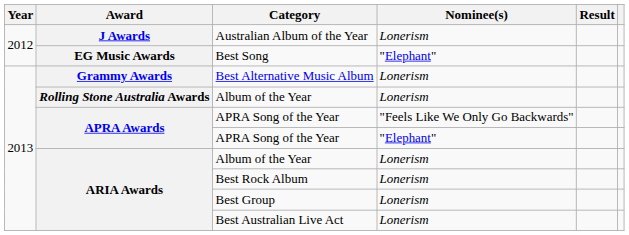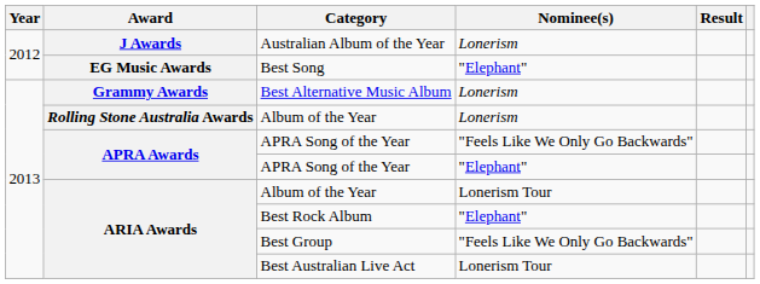 <table class="wikitable sortable">
 <tr>
 <th>Year</th>
 <th>Award</th>
 <th>Category</th>
 <th>Nominee(s)</th>
 <th>Result</th>
 <th class="unsortable"></th>
 </tr>
 <tr>
 <td rowspan=2>2012</td>
 <th scope="row"><a href='#'>J Awards</a></th>
 <td>Australian Album of the Year</td>
 <td><em>Lonerism</em></td>
 <td></td>
 <td></td>
 </tr>
 <tr>
 <th scope="row">EG Music Awards</th>
 <td>Best Song</td>
 <td>"<a href='#'>Elephant</a>"</td>
 <td></td>
 <td></td>
 </tr>
 <tr>
 <td rowspan=8>2013</td>
 <th scope="row"><a href='#'>Grammy Awards</a></th>
 <td><a href='#'>Best Alternative Music Album</a></td>
 <td><em>Lonerism</em></td>
 <td></td>
 <td></td>
 </tr>
 <tr>
 <th scope="row"><em>Rolling Stone Australia</em> Awards</th>
 <td>Album of the Year</td>
 <td><em>Lonerism</em></td>
 <td></td>
 <td></td>
 </tr>
 <tr>
 <th scope="row" rowspan=2><a href='#'>APRA Awards</a></th>
 <td>APRA Song of the Year</td>
 <td>"Feels Like We Only Go Backwards"</td>
 <td></td>
 <td></td>
 </tr>
 <tr>
 <td>APRA Song of the Year</td>
 <td>"<a href='#'>Elephant</a>"</td>
 <td></td>
 <td></td>
 </tr>
 <tr>
 <th scope="row" rowspan=4>ARIA Awards</th>
 <td>Album of the Year</td>
-<td><em>Lonerism</em></td>
+<td>Lonerism Tour</td>
 <td></td>
 <td></td>
 </tr>
 <tr>
 <td>Best Rock Album</td>
-<td><em>Lonerism</em></td>
+<td>"<a href='#'>Elephant</a>"</td>
 <td></td>
 <td></td>
 </tr>
 <tr>
 <td>Best Group</td>
-<td><em>Lonerism</em></td>
+<td>"Feels Like We Only Go Backwards"</td>
 <td></td>
 <td></td>
 </tr>
 <tr>
 <td>Best Australian Live Act</td>
-<td><em>Lonerism</em></td>
+<td>Lonerism Tour</td>
 <td></td>
 <td></td>
 </tr>
 </table>
